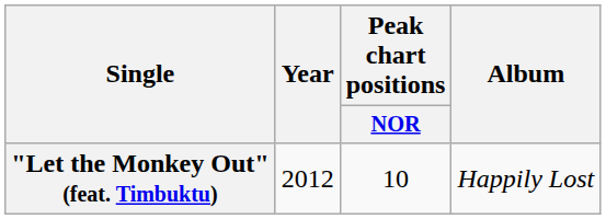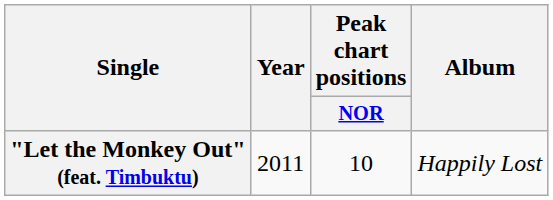 <table class="wikitable plainrowheaders" style="text-align:center;">
 <tr>
 <th scope="col" rowspan="2">Single</th>
 <th scope="col" rowspan="2">Year</th>
 <th scope="col">Peak chart positions</th>
 <th scope="col" rowspan="2">Album</th>
 </tr>
 <tr>
 <th scope="col" style="width:3em;font-size:85%;"><a href='#'>NOR</a><br></th>
 </tr>
 <tr>
 <th scope="row">"Let the Monkey Out" <br><small>(feat. <a href='#'>Timbuktu</a>)</small></th>
-<td>2012</td>
+<td>2011</td>
 <td>10</td>
 <td><em>Happily Lost</em></td>
 </tr>
 </table>
